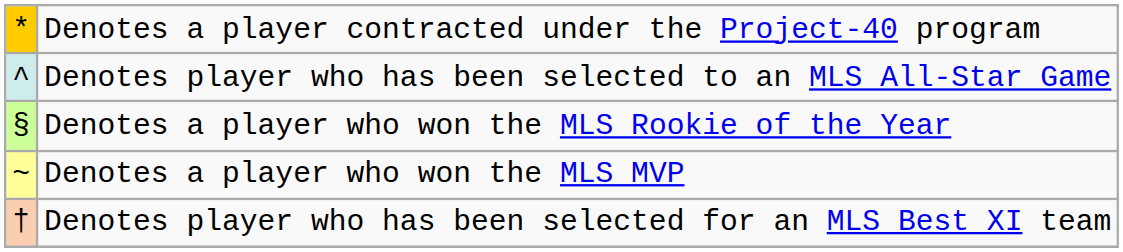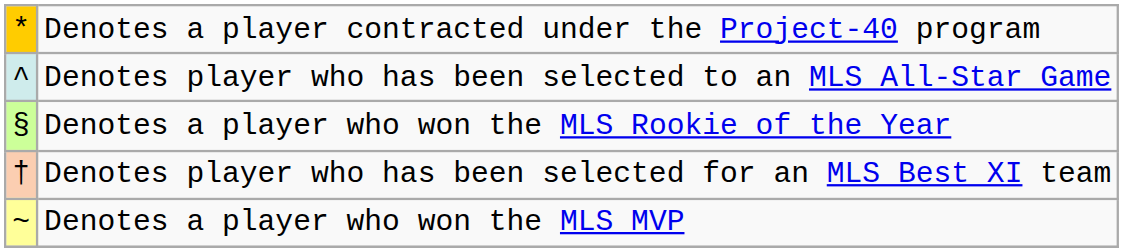 <table class="wikitable">
 <tr>
 <td style="background:#FFCC00">*</td>
 <td>Denotes a player contracted under the <a href='#'>Project-40</a> program</td>
 </tr>
 <tr>
 <td style="background:#CFECEC">^</td>
 <td>Denotes player who has been selected to an <a href='#'>MLS All-Star Game</a></td>
 </tr>
 <tr>
 <td style="background:#CCFF99">§</td>
 <td>Denotes a player who won the <a href='#'>MLS Rookie of the Year</a></td>
 </tr>
 <tr>
+<td style="background: #FBCEB1">†</td>
+<td>Denotes player who has been selected for an <a href='#'>MLS Best XI</a> team</td>
+</tr>
+<tr>
 <td style="background:#FFFF99">~</td>
 <td>Denotes a player who won the <a href='#'>MLS MVP</a></td>
 </tr>
 <tr>
-<td style="background: #FBCEB1">†</td>
-<td>Denotes player who has been selected for an <a href='#'>MLS Best XI</a> team</td>
-</tr>
-<tr>
 </tr>
 </table>
